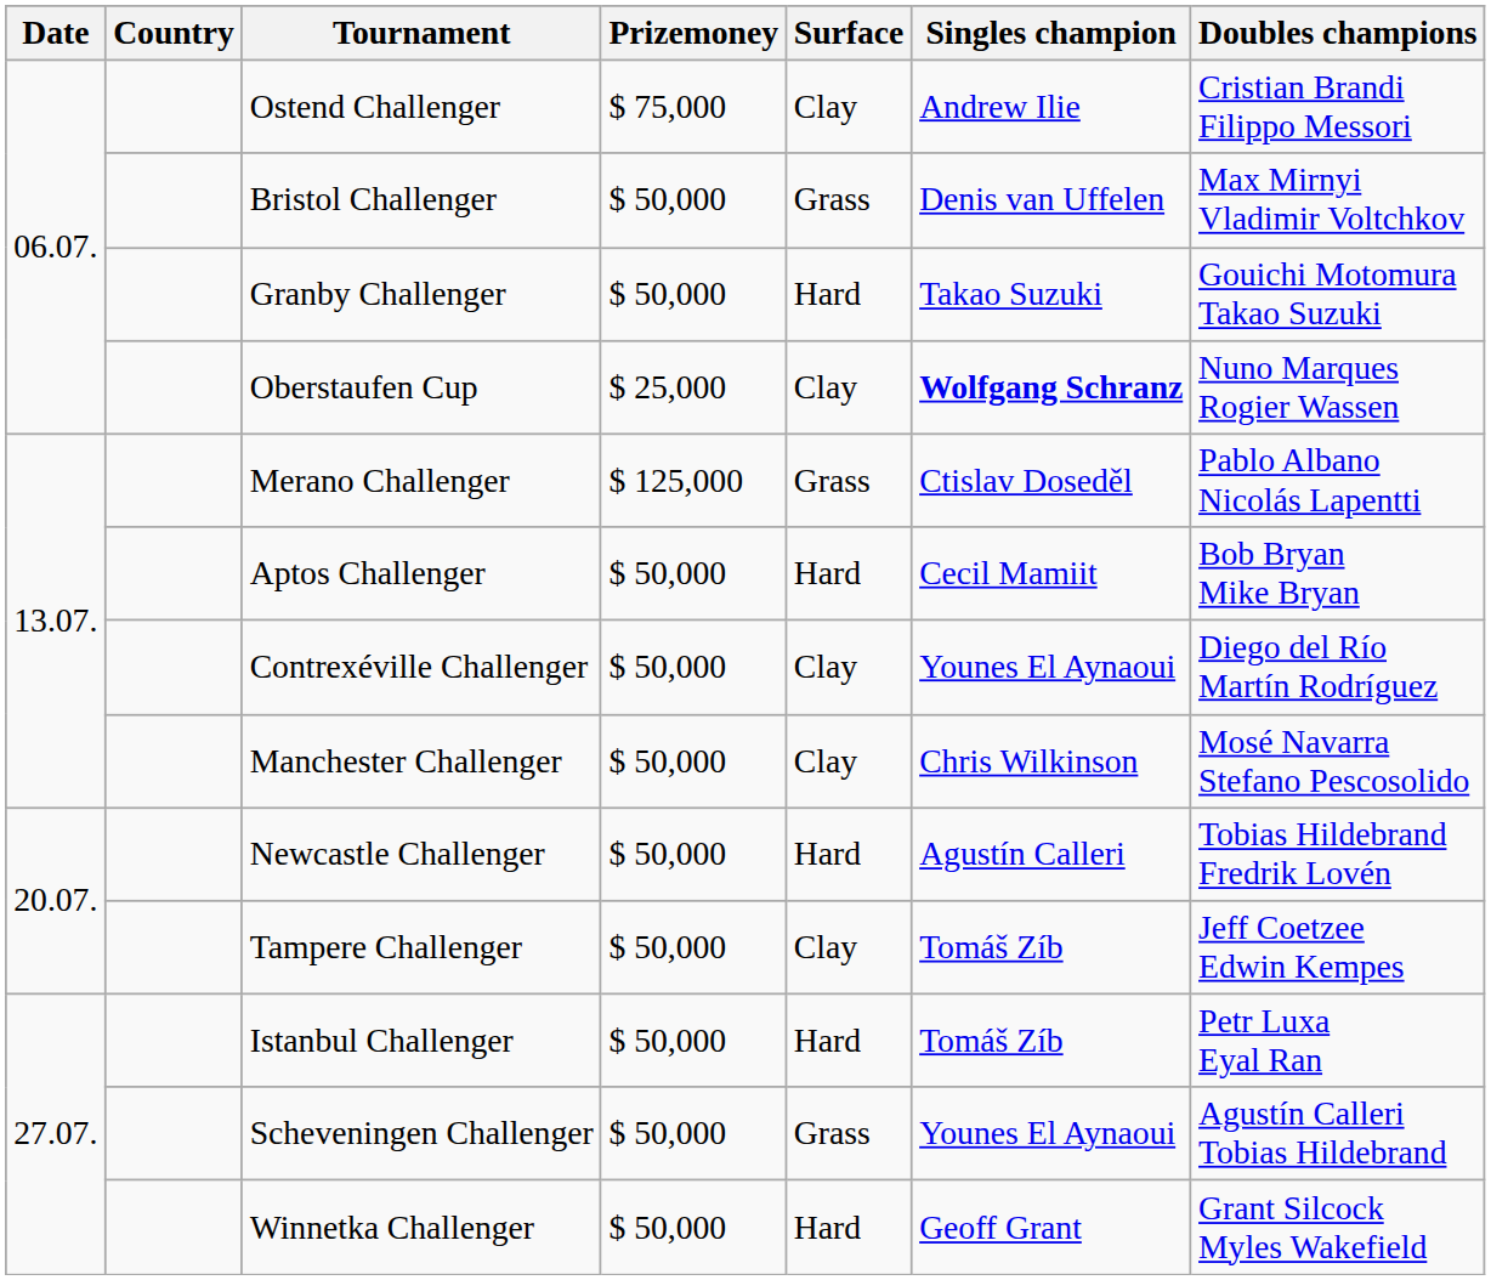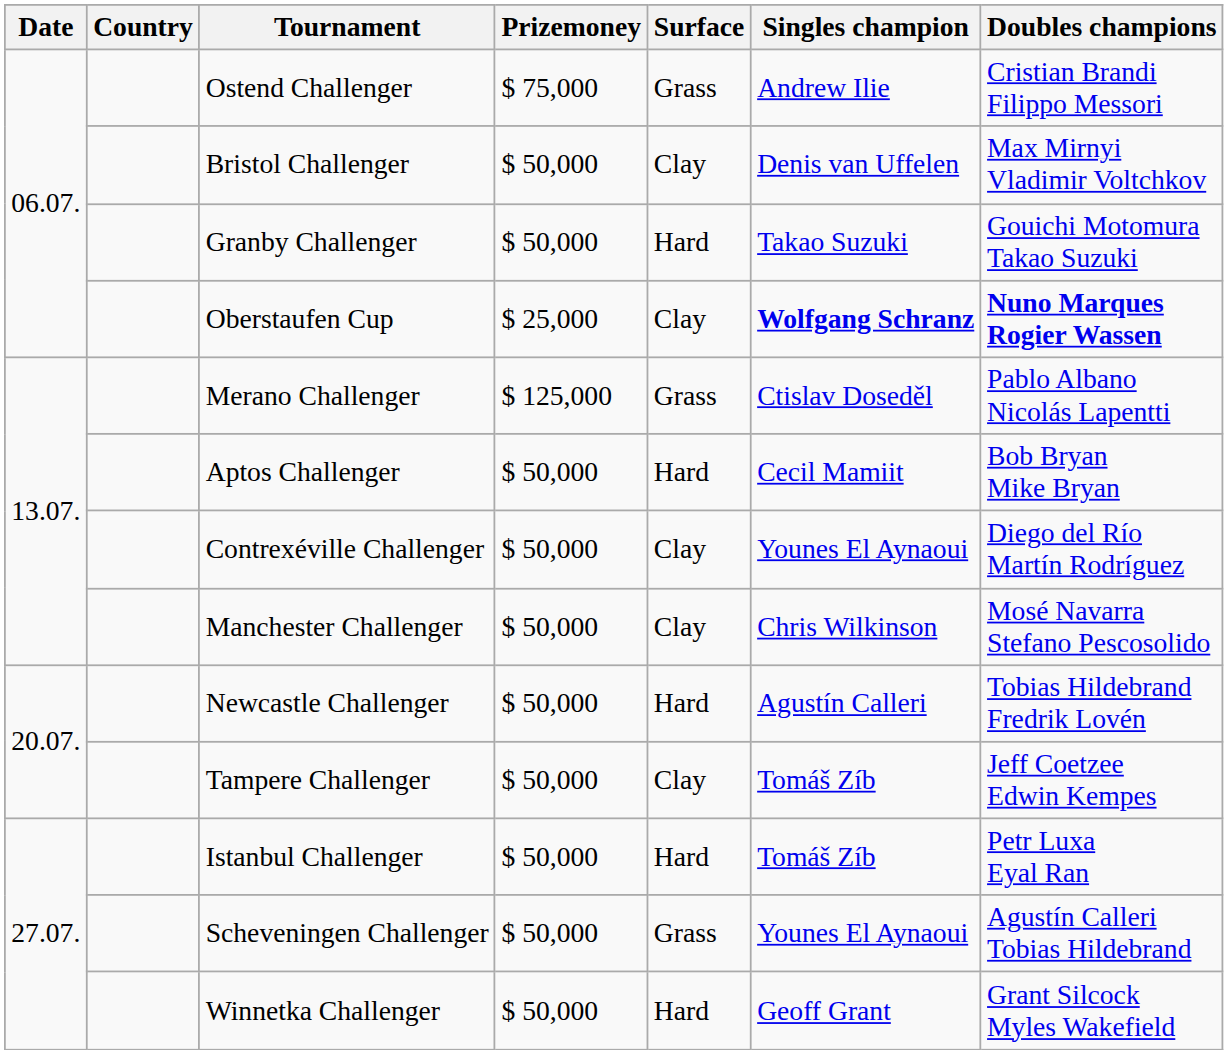 <table class="sortable wikitable" style=font-size:97%>
 <tr>
 <th>Date</th>
 <th>Country</th>
 <th>Tournament</th>
 <th>Prizemoney</th>
 <th>Surface</th>
 <th>Singles champion</th>
 <th>Doubles champions</th>
 </tr>
 <tr>
 <td rowspan="4">06.07.</td>
 <td></td>
 <td>Ostend Challenger</td>
 <td>$ 75,000</td>
-<td>Clay</td>
+<td>Grass</td>
 <td> <a href='#'>Andrew Ilie</a></td>
 <td> <a href='#'>Cristian Brandi</a><br> <a href='#'>Filippo Messori</a></td>
 </tr>
 <tr>
 <td></td>
 <td>Bristol Challenger</td>
 <td>$ 50,000</td>
-<td>Grass</td>
+<td>Clay</td>
 <td> <a href='#'>Denis van Uffelen</a></td>
 <td> <a href='#'>Max Mirnyi</a><br> <a href='#'>Vladimir Voltchkov</a></td>
 </tr>
 <tr>
 <td></td>
 <td>Granby Challenger</td>
 <td>$ 50,000</td>
 <td>Hard</td>
 <td> <a href='#'>Takao Suzuki</a></td>
 <td> <a href='#'>Gouichi Motomura</a> <br> <a href='#'>Takao Suzuki</a></td>
 </tr>
 <tr>
 <td></td>
 <td>Oberstaufen Cup</td>
 <td>$ 25,000</td>
 <td>Clay</td>
 <td><strong> <a href='#'>Wolfgang Schranz</a></strong></td>
-<td> <a href='#'>Nuno Marques</a><br> <a href='#'>Rogier Wassen</a></td>
+<td><strong> <a href='#'>Nuno Marques</a><br> <a href='#'>Rogier Wassen</a></strong></td>
 </tr>
 <tr>
 <td rowspan="4">13.07.</td>
 <td></td>
 <td>Merano Challenger</td>
 <td>$ 125,000</td>
 <td>Grass</td>
 <td> <a href='#'>Ctislav Doseděl</a></td>
 <td> <a href='#'>Pablo Albano</a><br> <a href='#'>Nicolás Lapentti</a></td>
 </tr>
 <tr>
 <td></td>
 <td>Aptos Challenger</td>
 <td>$ 50,000</td>
 <td>Hard</td>
 <td> <a href='#'>Cecil Mamiit</a></td>
 <td> <a href='#'>Bob Bryan</a><br>  <a href='#'>Mike Bryan</a></td>
 </tr>
 <tr>
 <td></td>
 <td>Contrexéville Challenger</td>
 <td>$ 50,000</td>
 <td>Clay</td>
 <td> <a href='#'>Younes El Aynaoui</a></td>
 <td> <a href='#'>Diego del Río</a><br> <a href='#'>Martín Rodríguez</a></td>
 </tr>
 <tr>
 <td></td>
 <td>Manchester Challenger</td>
 <td>$ 50,000</td>
 <td>Clay</td>
 <td> <a href='#'>Chris Wilkinson</a></td>
 <td> <a href='#'>Mosé Navarra</a> <br>  <a href='#'>Stefano Pescosolido</a></td>
 </tr>
 <tr>
 <td rowspan="2">20.07.</td>
 <td></td>
 <td>Newcastle Challenger</td>
 <td>$ 50,000</td>
 <td>Hard</td>
 <td> <a href='#'>Agustín Calleri</a></td>
 <td> <a href='#'>Tobias Hildebrand</a> <br>  <a href='#'>Fredrik Lovén</a></td>
 </tr>
 <tr>
 <td></td>
 <td>Tampere Challenger</td>
 <td>$ 50,000</td>
 <td>Clay</td>
 <td> <a href='#'>Tomáš Zíb</a></td>
 <td> <a href='#'>Jeff Coetzee</a><br> <a href='#'>Edwin Kempes</a></td>
 </tr>
 <tr>
 <td rowspan="3">27.07.</td>
 <td></td>
 <td>Istanbul Challenger</td>
 <td>$ 50,000</td>
 <td>Hard</td>
 <td> <a href='#'>Tomáš Zíb</a></td>
 <td> <a href='#'>Petr Luxa</a><br> <a href='#'>Eyal Ran</a></td>
 </tr>
 <tr>
 <td></td>
 <td>Scheveningen Challenger</td>
 <td>$ 50,000</td>
 <td>Grass</td>
 <td> <a href='#'>Younes El Aynaoui</a></td>
 <td> <a href='#'>Agustín Calleri</a> <br>  <a href='#'>Tobias Hildebrand</a></td>
 </tr>
 <tr>
 <td></td>
 <td>Winnetka Challenger</td>
 <td>$ 50,000</td>
 <td>Hard</td>
 <td> <a href='#'>Geoff Grant</a></td>
 <td> <a href='#'>Grant Silcock</a> <br>  <a href='#'>Myles Wakefield</a></td>
 </tr>
 </table>
